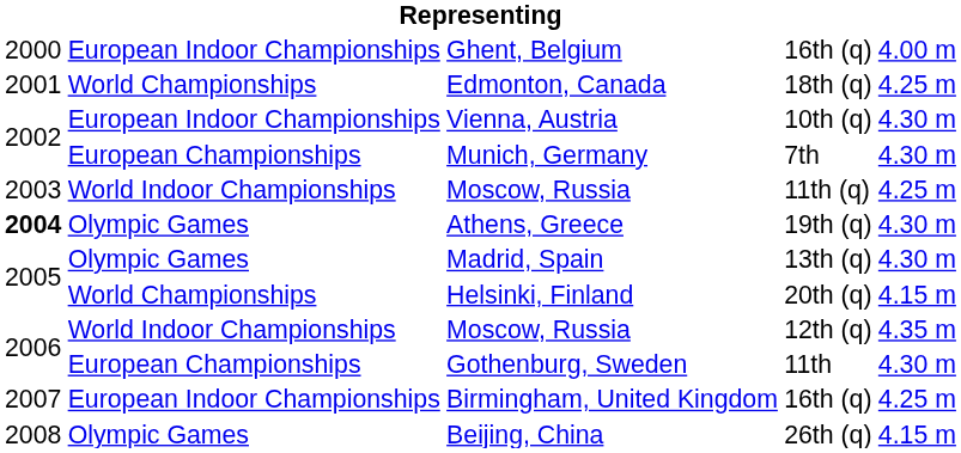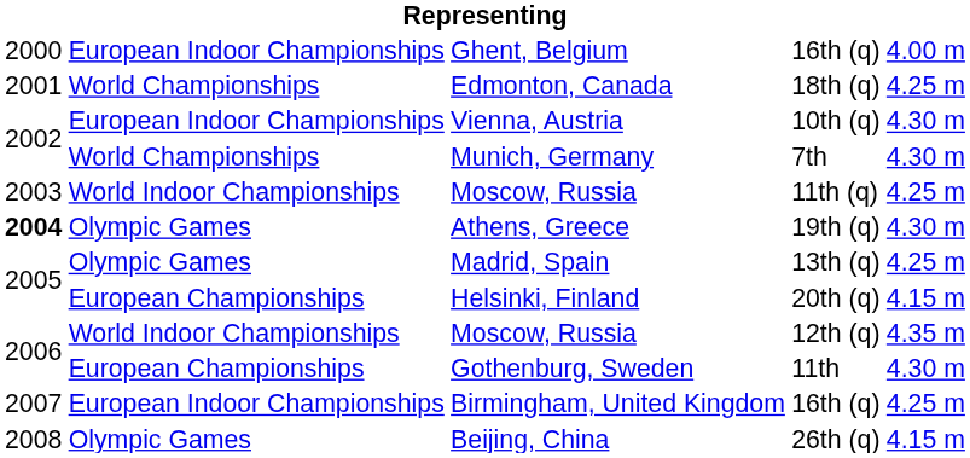 <table>
 <tr>
 <th colspan="5">Representing </th>
 </tr>
 <tr>
 <td>2000</td>
 <td><a href='#'>European Indoor Championships</a></td>
 <td><a href='#'>Ghent, Belgium</a></td>
 <td>16th (q)</td>
 <td><a href='#'>4.00 m</a></td>
 </tr>
 <tr>
 <td>2001</td>
 <td><a href='#'>World Championships</a></td>
 <td><a href='#'>Edmonton, Canada</a></td>
 <td>18th (q)</td>
 <td><a href='#'>4.25 m</a></td>
 </tr>
 <tr>
 <td rowspan=2>2002</td>
 <td><a href='#'>European Indoor Championships</a></td>
 <td><a href='#'>Vienna, Austria</a></td>
 <td>10th (q)</td>
 <td><a href='#'>4.30 m</a></td>
 </tr>
 <tr>
-<td><a href='#'>European Championships</a></td>
+<td><a href='#'>World Championships</a></td>
 <td><a href='#'>Munich, Germany</a></td>
 <td>7th</td>
 <td><a href='#'>4.30 m</a></td>
 </tr>
 <tr>
 <td>2003</td>
 <td><a href='#'>World Indoor Championships</a></td>
 <td><a href='#'>Moscow, Russia</a></td>
 <td>11th (q)</td>
 <td><a href='#'>4.25 m</a></td>
 </tr>
 <tr>
 <td><strong>2004</strong></td>
 <td><a href='#'>Olympic Games</a></td>
 <td><a href='#'>Athens, Greece</a></td>
 <td>19th (q)</td>
 <td><a href='#'>4.30 m</a></td>
 </tr>
 <tr>
 <td rowspan=2>2005</td>
 <td><a href='#'>Olympic Games</a></td>
 <td><a href='#'>Madrid, Spain</a></td>
 <td>13th (q)</td>
-<td><a href='#'>4.30 m</a></td>
+<td><a href='#'>4.25 m</a></td>
 </tr>
 <tr>
-<td><a href='#'>World Championships</a></td>
+<td><a href='#'>European Championships</a></td>
 <td><a href='#'>Helsinki, Finland</a></td>
 <td>20th (q)</td>
 <td><a href='#'>4.15 m</a></td>
 </tr>
 <tr>
 <td rowspan=2>2006</td>
 <td><a href='#'>World Indoor Championships</a></td>
 <td><a href='#'>Moscow, Russia</a></td>
 <td>12th (q)</td>
 <td><a href='#'>4.35 m</a></td>
 </tr>
 <tr>
 <td><a href='#'>European Championships</a></td>
 <td><a href='#'>Gothenburg, Sweden</a></td>
 <td>11th</td>
 <td><a href='#'>4.30 m</a></td>
 </tr>
 <tr>
 <td>2007</td>
 <td><a href='#'>European Indoor Championships</a></td>
 <td><a href='#'>Birmingham, United Kingdom</a></td>
 <td>16th (q)</td>
 <td><a href='#'>4.25 m</a></td>
 </tr>
 <tr>
 <td>2008</td>
 <td><a href='#'>Olympic Games</a></td>
 <td><a href='#'>Beijing, China</a></td>
 <td>26th (q)</td>
 <td><a href='#'>4.15 m</a></td>
 </tr>
 </table>
